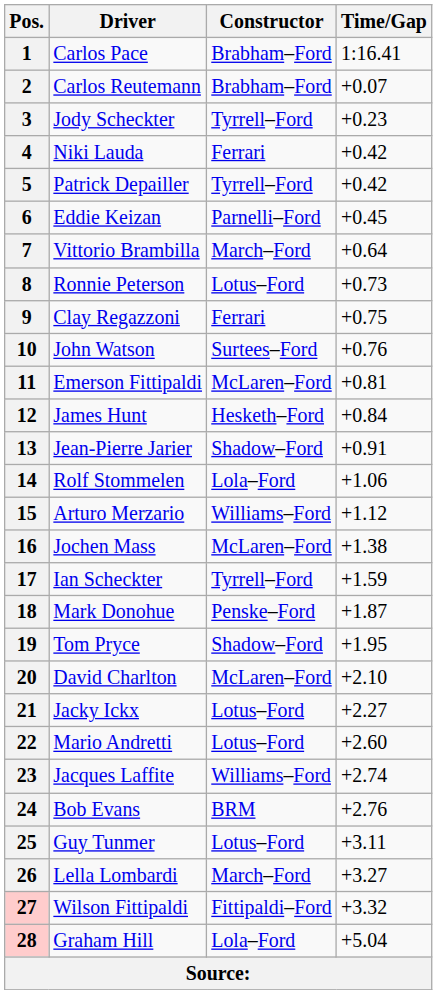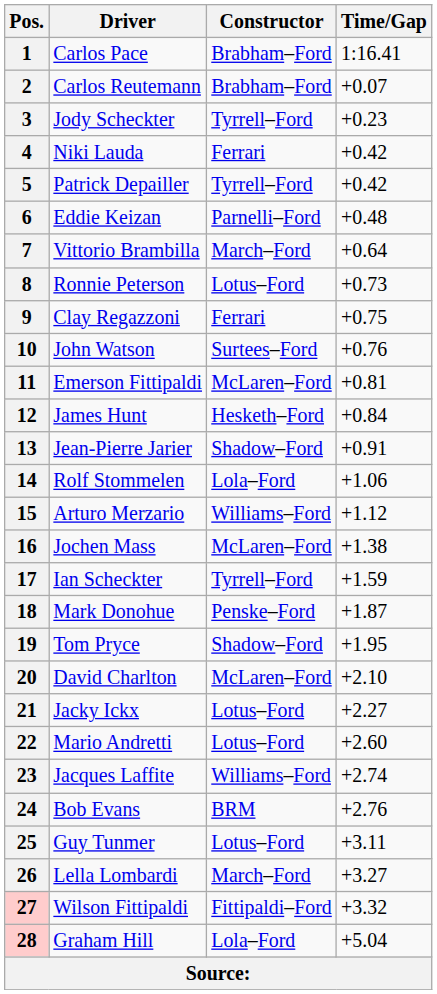 <table class="wikitable sortable" style="font-size: 95%">
 <tr>
 <th>Pos.</th>
 <th>Driver</th>
 <th>Constructor</th>
 <th>Time/Gap</th>
 </tr>
 <tr>
 <th>1</th>
 <td> <a href='#'>Carlos Pace</a></td>
 <td><a href='#'>Brabham</a>–<a href='#'>Ford</a></td>
 <td>1:16.41</td>
 </tr>
 <tr>
 <th>2</th>
 <td> <a href='#'>Carlos Reutemann</a></td>
 <td><a href='#'>Brabham</a>–<a href='#'>Ford</a></td>
 <td>+0.07</td>
 </tr>
 <tr>
 <th>3</th>
 <td> <a href='#'>Jody Scheckter</a></td>
 <td><a href='#'>Tyrrell</a>–<a href='#'>Ford</a></td>
 <td>+0.23</td>
 </tr>
 <tr>
 <th>4</th>
 <td> <a href='#'>Niki Lauda</a></td>
 <td><a href='#'>Ferrari</a></td>
 <td>+0.42</td>
 </tr>
 <tr>
 <th>5</th>
 <td> <a href='#'>Patrick Depailler</a></td>
 <td><a href='#'>Tyrrell</a>–<a href='#'>Ford</a></td>
 <td>+0.42</td>
 </tr>
 <tr>
 <th>6</th>
 <td> <a href='#'>Eddie Keizan</a></td>
 <td><a href='#'>Parnelli</a>–<a href='#'>Ford</a></td>
-<td>+0.45</td>
+<td>+0.48</td>
 </tr>
 <tr>
 <th>7</th>
 <td> <a href='#'>Vittorio Brambilla</a></td>
 <td><a href='#'>March</a>–<a href='#'>Ford</a></td>
 <td>+0.64</td>
 </tr>
 <tr>
 <th>8</th>
 <td> <a href='#'>Ronnie Peterson</a></td>
 <td><a href='#'>Lotus</a>–<a href='#'>Ford</a></td>
 <td>+0.73</td>
 </tr>
 <tr>
 <th>9</th>
 <td> <a href='#'>Clay Regazzoni</a></td>
 <td><a href='#'>Ferrari</a></td>
 <td>+0.75</td>
 </tr>
 <tr>
 <th>10</th>
 <td> <a href='#'>John Watson</a></td>
 <td><a href='#'>Surtees</a>–<a href='#'>Ford</a></td>
 <td>+0.76</td>
 </tr>
 <tr>
 <th>11</th>
 <td> <a href='#'>Emerson Fittipaldi</a></td>
 <td><a href='#'>McLaren</a>–<a href='#'>Ford</a></td>
 <td>+0.81</td>
 </tr>
 <tr>
 <th>12</th>
 <td> <a href='#'>James Hunt</a></td>
 <td><a href='#'>Hesketh</a>–<a href='#'>Ford</a></td>
 <td>+0.84</td>
 </tr>
 <tr>
 <th>13</th>
 <td> <a href='#'>Jean-Pierre Jarier</a></td>
 <td><a href='#'>Shadow</a>–<a href='#'>Ford</a></td>
 <td>+0.91</td>
 </tr>
 <tr>
 <th>14</th>
 <td> <a href='#'>Rolf Stommelen</a></td>
 <td><a href='#'>Lola</a>–<a href='#'>Ford</a></td>
 <td>+1.06</td>
 </tr>
 <tr>
 <th>15</th>
 <td> <a href='#'>Arturo Merzario</a></td>
 <td><a href='#'>Williams</a>–<a href='#'>Ford</a></td>
 <td>+1.12</td>
 </tr>
 <tr>
 <th>16</th>
 <td> <a href='#'>Jochen Mass</a></td>
 <td><a href='#'>McLaren</a>–<a href='#'>Ford</a></td>
 <td>+1.38</td>
 </tr>
 <tr>
 <th>17</th>
 <td> <a href='#'>Ian Scheckter</a></td>
 <td><a href='#'>Tyrrell</a>–<a href='#'>Ford</a></td>
 <td>+1.59</td>
 </tr>
 <tr>
 <th>18</th>
 <td> <a href='#'>Mark Donohue</a></td>
 <td><a href='#'>Penske</a>–<a href='#'>Ford</a></td>
 <td>+1.87</td>
 </tr>
 <tr>
 <th>19</th>
 <td> <a href='#'>Tom Pryce</a></td>
 <td><a href='#'>Shadow</a>–<a href='#'>Ford</a></td>
 <td>+1.95</td>
 </tr>
 <tr>
 <th>20</th>
 <td> <a href='#'>David Charlton</a></td>
 <td><a href='#'>McLaren</a>–<a href='#'>Ford</a></td>
 <td>+2.10</td>
 </tr>
 <tr>
 <th>21</th>
 <td> <a href='#'>Jacky Ickx</a></td>
 <td><a href='#'>Lotus</a>–<a href='#'>Ford</a></td>
 <td>+2.27</td>
 </tr>
 <tr>
 <th>22</th>
 <td> <a href='#'>Mario Andretti</a></td>
 <td><a href='#'>Lotus</a>–<a href='#'>Ford</a></td>
 <td>+2.60</td>
 </tr>
 <tr>
 <th>23</th>
 <td> <a href='#'>Jacques Laffite</a></td>
 <td><a href='#'>Williams</a>–<a href='#'>Ford</a></td>
 <td>+2.74</td>
 </tr>
 <tr>
 <th>24</th>
 <td> <a href='#'>Bob Evans</a></td>
 <td><a href='#'>BRM</a></td>
 <td>+2.76</td>
 </tr>
 <tr>
 <th>25</th>
 <td> <a href='#'>Guy Tunmer</a></td>
 <td><a href='#'>Lotus</a>–<a href='#'>Ford</a></td>
 <td>+3.11</td>
 </tr>
 <tr>
 <th>26</th>
 <td> <a href='#'>Lella Lombardi</a></td>
 <td><a href='#'>March</a>–<a href='#'>Ford</a></td>
 <td>+3.27</td>
 </tr>
 <tr>
 <th style="background:#ffcccc;">27</th>
 <td> <a href='#'>Wilson Fittipaldi</a></td>
 <td><a href='#'>Fittipaldi</a>–<a href='#'>Ford</a></td>
 <td>+3.32</td>
 </tr>
 <tr>
 <th style="background:#ffcccc;">28</th>
 <td> <a href='#'>Graham Hill</a></td>
 <td><a href='#'>Lola</a>–<a href='#'>Ford</a></td>
 <td>+5.04</td>
 </tr>
 <tr>
 <th colspan=4>Source:</th>
 </tr>
 </table>
